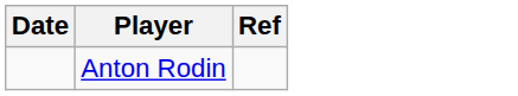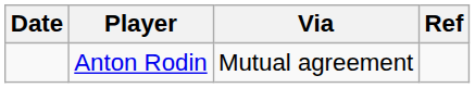 <table class="wikitable">
 <tr style="background:#ddd; text-align:center;">
 <th>Date</th>
 <th>Player</th>
+<th>Via</th>
 <th>Ref</th>
 </tr>
 <tr>
 <td></td>
 <td><a href='#'>Anton Rodin</a></td>
+<td>Mutual agreement</td>
 <td></td>
 </tr>
 </table>
